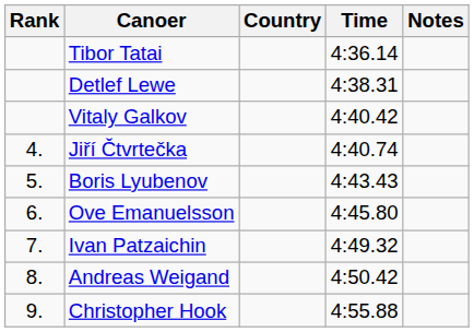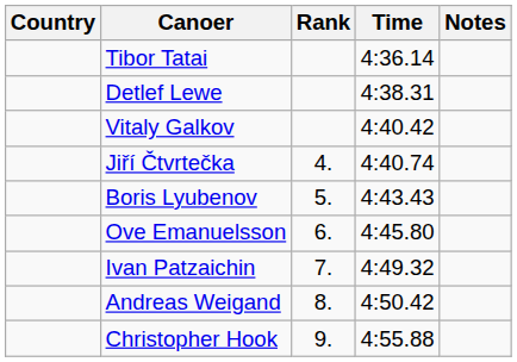 <table class="wikitable sortable" style="text-align:center">
 <tr>
+<th>Country</th>
+<th>Canoer</th>
 <th>Rank</th>
-<th>Canoer</th>
-<th>Country</th>
 <th>Time</th>
 <th>Notes</th>
 </tr>
 <tr>
+<td align=left></td>
+<td align=left athlete><a href='#'>Tibor Tatai</a></td>
 <td></td>
-<td align=left athlete><a href='#'>Tibor Tatai</a></td>
-<td align=left></td>
 <td>4:36.14</td>
 <td></td>
 </tr>
 <tr>
+<td align=left></td>
+<td align=left athlete><a href='#'>Detlef Lewe</a></td>
 <td></td>
-<td align=left athlete><a href='#'>Detlef Lewe</a></td>
-<td align=left></td>
 <td>4:38.31</td>
 <td></td>
 </tr>
 <tr>
+<td align=left></td>
+<td align=left athlete><a href='#'>Vitaly Galkov</a></td>
 <td></td>
-<td align=left athlete><a href='#'>Vitaly Galkov</a></td>
-<td align=left></td>
 <td>4:40.42</td>
 <td></td>
 </tr>
 <tr>
+<td align=left></td>
+<td align=left athlete><a href='#'>Jiří Čtvrtečka</a></td>
 <td>4.</td>
-<td align=left athlete><a href='#'>Jiří Čtvrtečka</a></td>
-<td align=left></td>
 <td>4:40.74</td>
 <td></td>
 </tr>
 <tr>
+<td align=left></td>
+<td align=left athlete><a href='#'>Boris Lyubenov</a></td>
 <td>5.</td>
-<td align=left athlete><a href='#'>Boris Lyubenov</a></td>
-<td align=left></td>
 <td>4:43.43</td>
 <td></td>
 </tr>
 <tr>
+<td align=left></td>
+<td align=left athlete><a href='#'>Ove Emanuelsson</a></td>
 <td>6.</td>
-<td align=left athlete><a href='#'>Ove Emanuelsson</a></td>
-<td align=left></td>
 <td>4:45.80</td>
 <td></td>
 </tr>
 <tr>
+<td align=left></td>
+<td align=left athlete><a href='#'>Ivan Patzaichin</a></td>
 <td>7.</td>
-<td align=left athlete><a href='#'>Ivan Patzaichin</a></td>
-<td align=left></td>
 <td>4:49.32</td>
 <td></td>
 </tr>
 <tr>
+<td align=left></td>
+<td align=left athlete><a href='#'>Andreas Weigand</a></td>
 <td>8.</td>
-<td align=left athlete><a href='#'>Andreas Weigand</a></td>
-<td align=left></td>
 <td>4:50.42</td>
 <td></td>
 </tr>
 <tr>
+<td align=left></td>
+<td align=left athlete><a href='#'>Christopher Hook</a></td>
 <td>9.</td>
-<td align=left athlete><a href='#'>Christopher Hook</a></td>
-<td align=left></td>
 <td>4:55.88</td>
 <td></td>
 </tr>
 </table>
